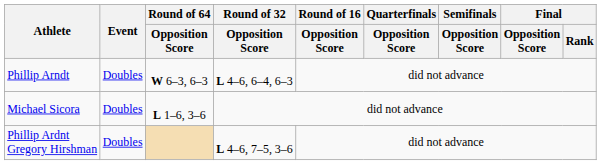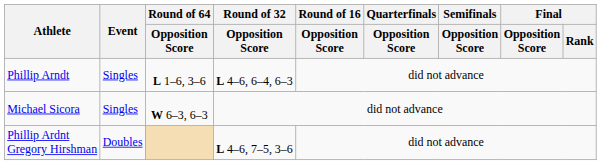 <table class="wikitable" border="1" style="font-size:90%">
 <tr>
 <th rowspan=2>Athlete</th>
 <th rowspan=2>Event</th>
 <th>Round of 64</th>
 <th>Round of 32</th>
 <th>Round of 16</th>
 <th>Quarterfinals</th>
 <th>Semifinals</th>
 <th colspan=2>Final</th>
 </tr>
 <tr>
 <th>Opposition<br>Score</th>
 <th>Opposition<br>Score</th>
 <th>Opposition<br>Score</th>
 <th>Opposition<br>Score</th>
 <th>Opposition<br>Score</th>
 <th>Opposition<br>Score</th>
 <th>Rank</th>
 </tr>
 <tr>
 <td><a href='#'>Phillip Arndt</a></td>
-<td><a href='#'>Doubles</a></td>
-<td align=center><br> <strong>W</strong> 6–3, 6–3</td>
+<td><a href='#'>Singles</a></td>
+<td align=center><br> <strong>L</strong> 1–6, 3–6</td>
 <td align=center><br><strong>L</strong> 4–6, 6–4, 6–3</td>
 <td align=center colspan=5>did not advance</td>
 </tr>
 <tr>
 <td><a href='#'>Michael Sicora</a></td>
-<td><a href='#'>Doubles</a></td>
-<td align=center><br> <strong>L</strong> 1–6, 3–6</td>
+<td><a href='#'>Singles</a></td>
+<td align=center><br> <strong>W</strong> 6–3, 6–3</td>
 <td align=center colspan=6>did not advance</td>
 </tr>
 <tr>
 <td><a href='#'>Phillip Ardnt</a><br><a href='#'>Gregory Hirshman</a></td>
 <td><a href='#'>Doubles</a></td>
 <td colspan=1 bgcolor=wheat></td>
 <td align=center><br> <strong>L</strong> 4–6, 7–5, 3–6</td>
 <td align=center colspan=5>did not advance</td>
 </tr>
 </table>
